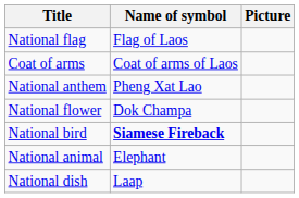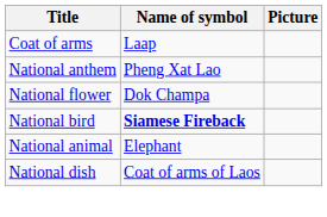 <table class="wikitable">
 <tr>
 <th>Title</th>
 <th>Name of symbol</th>
 <th>Picture</th>
 </tr>
 <tr>
-<td><a href='#'>National flag</a></td>
-<td><a href='#'>Flag of Laos</a></td>
-<td></td>
-</tr>
-<tr>
 <td><a href='#'>Coat of arms</a></td>
-<td><a href='#'>Coat of arms of Laos</a></td>
+<td><a href='#'>Laap</a></td>
 <td></td>
 </tr>
 <tr>
 <td><a href='#'>National anthem</a></td>
 <td><a href='#'>Pheng Xat Lao</a></td>
 <td></td>
 </tr>
 <tr>
 <td><a href='#'>National flower</a></td>
 <td><a href='#'>Dok Champa</a></td>
 <td></td>
 </tr>
 <tr>
 <td><a href='#'>National bird</a></td>
 <td><strong><a href='#'>Siamese Fireback</a></strong></td>
 <td></td>
 </tr>
 <tr>
 <td><a href='#'>National animal</a></td>
 <td><a href='#'>Elephant</a></td>
 <td></td>
 </tr>
 <tr>
 <td><a href='#'>National dish</a></td>
-<td><a href='#'>Laap</a></td>
+<td><a href='#'>Coat of arms of Laos</a></td>
 <td></td>
 </tr>
 </table>
